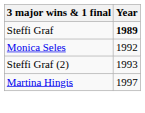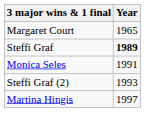 <table class="wikitable">
 <tr>
 <th>3 major wins & 1 final</th>
 <th>Year</th>
+</tr>
+<tr>
+<td> Margaret Court</td>
+<td>1965</td>
 </tr>
 <tr>
 <td> Steffi Graf</td>
 <td><strong>1989</strong></td>
 </tr>
 <tr>
 <td> <a href='#'>Monica Seles</a></td>
-<td>1992</td>
+<td>1991</td>
 </tr>
 <tr>
 <td> Steffi Graf (2)</td>
 <td>1993</td>
 </tr>
 <tr>
 <td> <a href='#'>Martina Hingis</a></td>
 <td>1997</td>
 </tr>
 </table>
